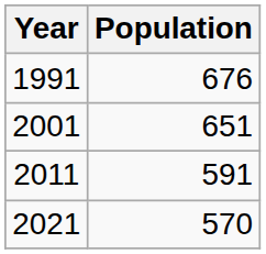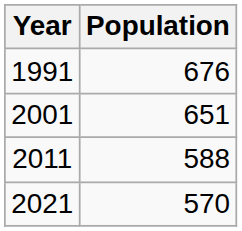 <table class="wikitable">
 <tr>
 <th>Year</th>
 <th>Population</th>
 </tr>
 <tr>
 <td align="center">1991</td>
 <td align="right">676</td>
 </tr>
 <tr>
 <td align="center">2001</td>
 <td align="right">651</td>
 </tr>
 <tr>
 <td align="center">2011</td>
-<td align="right">591</td>
+<td align="right">588</td>
 </tr>
 <tr>
 <td align="center">2021</td>
 <td align="right">570</td>
 </tr>
 </table>
